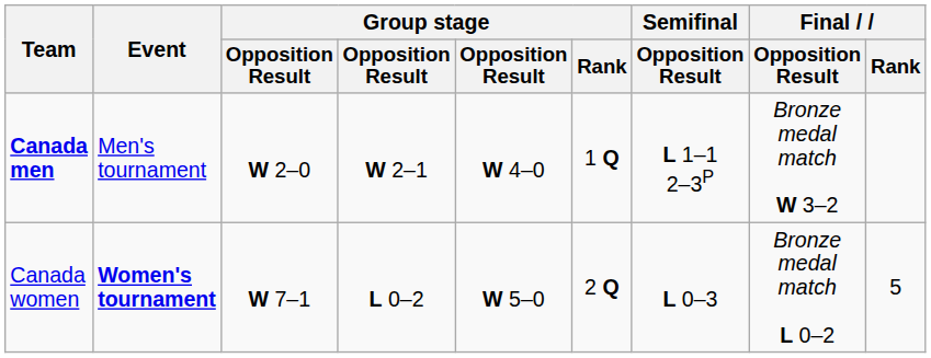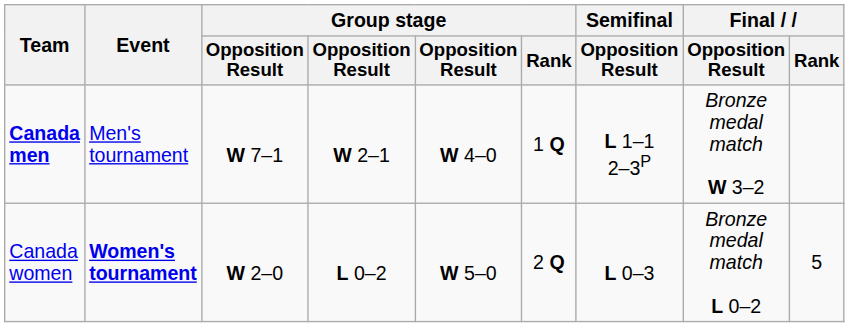 <table class=wikitable style=font-size:90%;text-align:center>
 <tr>
 <th rowspan=2>Team</th>
 <th rowspan=2>Event</th>
 <th colspan=4>Group stage</th>
 <th>Semifinal</th>
 <th colspan=2>Final /  / </th>
 </tr>
 <tr style=font-size:95%>
 <th>Opposition<br>Result</th>
 <th>Opposition<br>Result</th>
 <th>Opposition<br>Result</th>
 <th>Rank</th>
 <th>Opposition<br>Result</th>
 <th>Opposition<br>Result</th>
 <th>Rank</th>
 </tr>
 <tr>
 <td align=left><strong><a href='#'>Canada men</a></strong></td>
 <td align=left><a href='#'>Men's tournament</a></td>
-<td><br><strong>W</strong> 2–0</td>
+<td><br><strong>W</strong> 7–1</td>
 <td><br><strong>W</strong> 2–1</td>
 <td><br><strong>W</strong> 4–0</td>
 <td>1 <strong>Q</strong></td>
 <td><br><strong>L</strong> 1–1<br>2–3<sup>P</sup></td>
 <td><em>Bronze medal match</em><br><br><strong>W</strong> 3–2</td>
 <td></td>
 </tr>
 <tr>
 <td align=left><a href='#'>Canada women</a></td>
 <td align=left><strong><a href='#'>Women's tournament</a></strong></td>
-<td><br><strong>W</strong> 7–1</td>
+<td><br><strong>W</strong> 2–0</td>
 <td><br><strong>L</strong> 0–2</td>
 <td><br> <strong>W</strong> 5–0</td>
 <td>2 <strong>Q</strong></td>
 <td><br><strong>L</strong> 0–3</td>
 <td><em>Bronze medal match</em><br><br><strong>L</strong> 0–2</td>
 <td>5</td>
 </tr>
 </table>
